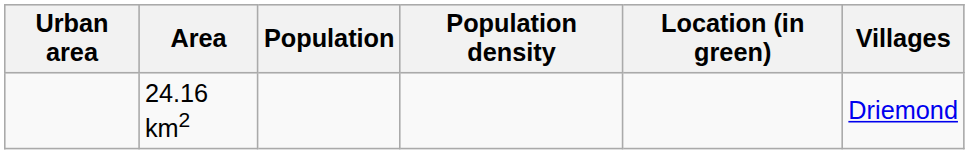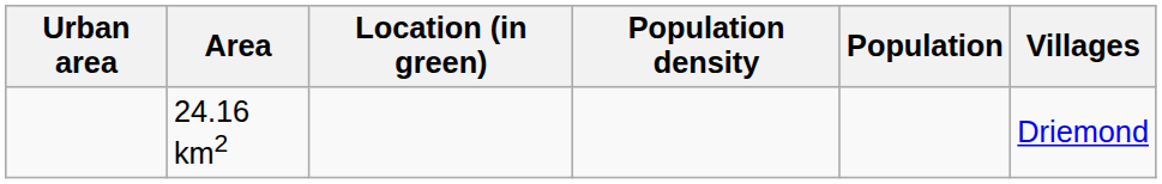 <table class="wikitable sortable">
 <tr>
 <th>Urban area</th>
 <th>Area</th>
+<th>Location (in green)</th>
+<th>Population density</th>
 <th>Population</th>
-<th>Population density</th>
-<th>Location (in green)</th>
 <th>Villages</th>
 </tr>
 <tr>
 <td></td>
 <td>24.16 km<sup>2</sup></td>
 <td></td>
 <td data-sort-value="13748"></td>
 <td></td>
 <td><a href='#'>Driemond</a></td>
 </tr>
 </table>
